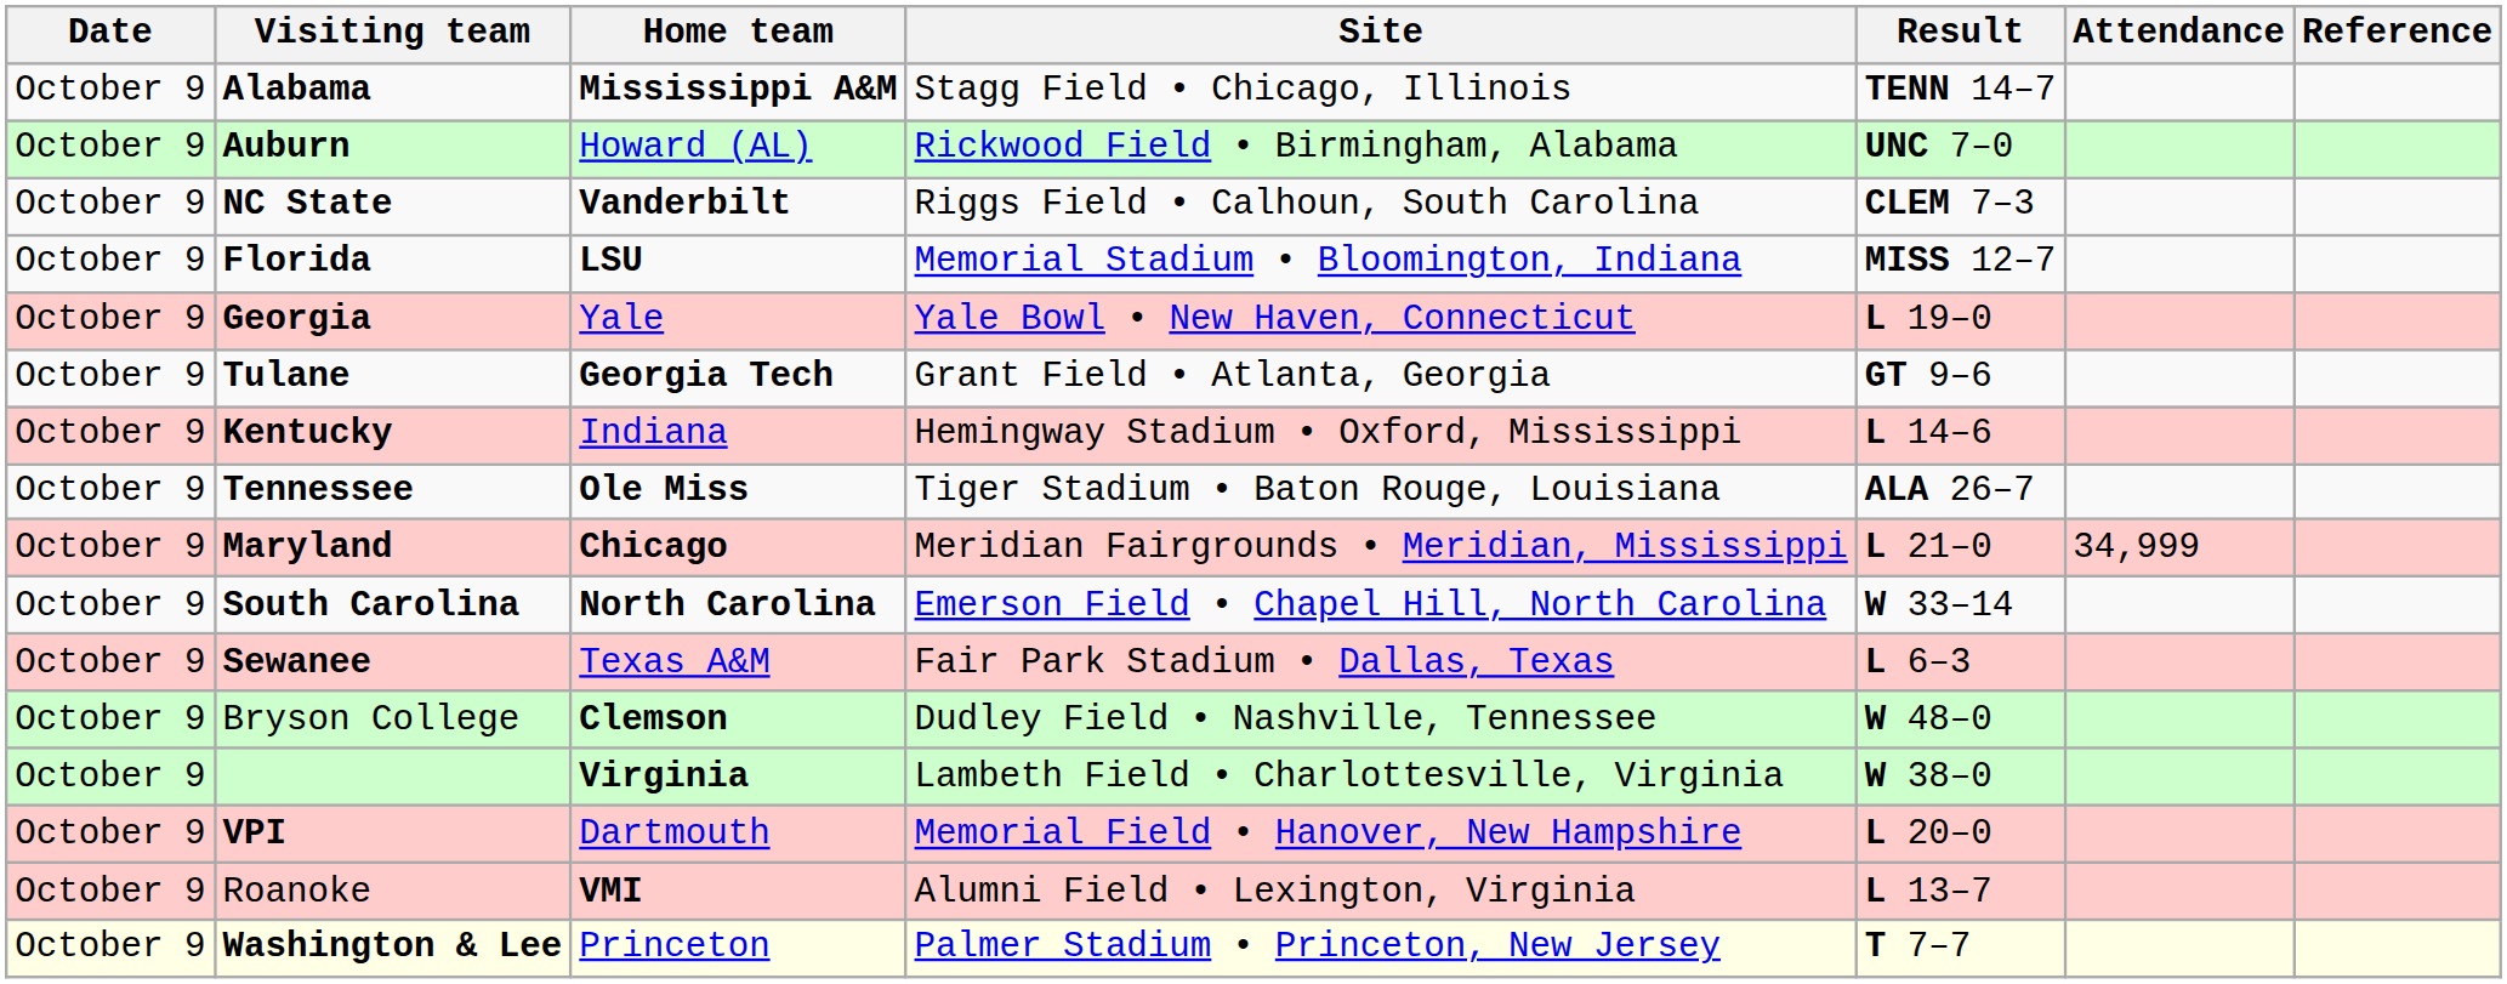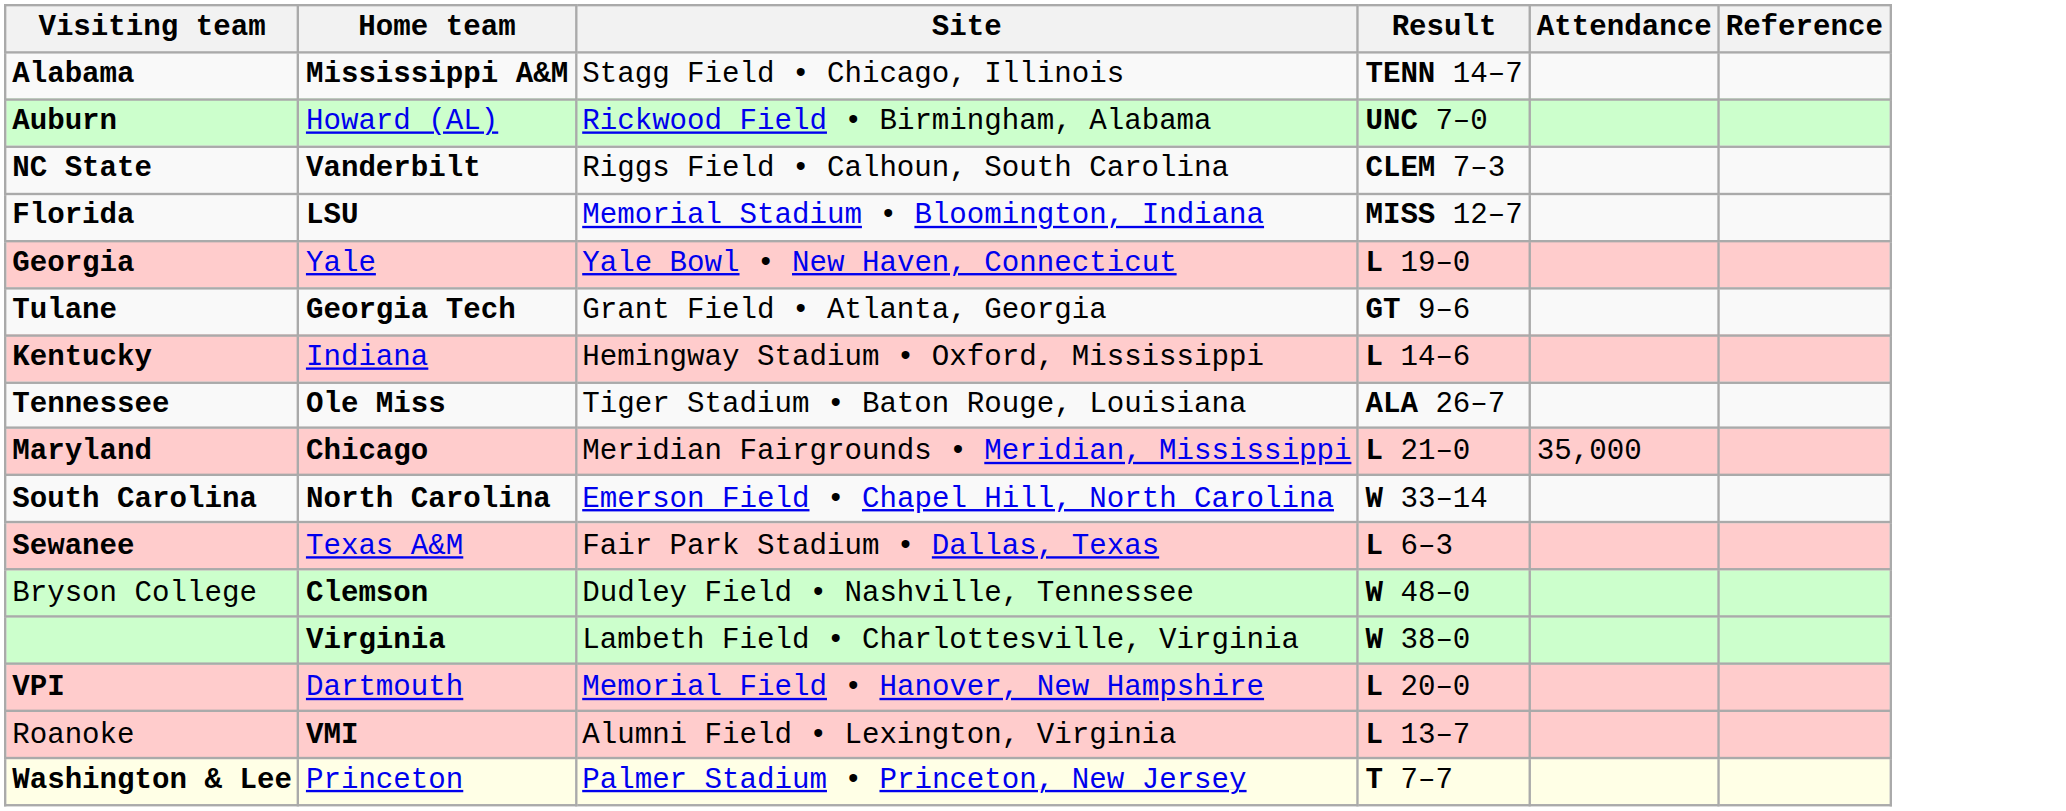 <table class="wikitable" style="font-size:95%;">
 <tr>
-<th>Date</th>
 <th>Visiting team</th>
 <th>Home team</th>
 <th>Site</th>
 <th>Result</th>
 <th>Attendance</th>
 <th class="unsortable">Reference</th>
 </tr>
 <tr bgcolor=>
-<td>October 9</td>
 <td><strong>Alabama</strong></td>
 <td><strong>Mississippi A&M</strong></td>
 <td>Stagg Field • Chicago, Illinois</td>
 <td><strong>TENN</strong> 14–7</td>
 <td></td>
 <td></td>
 </tr>
 <tr bgcolor=ccffcc>
-<td>October 9</td>
 <td><strong>Auburn</strong></td>
 <td><a href='#'>Howard (AL)</a></td>
 <td><a href='#'>Rickwood Field</a> • Birmingham, Alabama</td>
 <td><strong>UNC</strong> 7–0</td>
 <td></td>
 <td></td>
 </tr>
 <tr bgcolor=>
-<td>October 9</td>
 <td><strong>NC State</strong></td>
 <td><strong>Vanderbilt</strong></td>
 <td>Riggs Field • Calhoun, South Carolina</td>
 <td><strong>CLEM</strong> 7–3</td>
 <td></td>
 <td></td>
 </tr>
 <tr bgcolor=>
-<td>October 9</td>
 <td><strong>Florida</strong></td>
 <td><strong>LSU</strong></td>
 <td><a href='#'>Memorial Stadium</a> • <a href='#'>Bloomington, Indiana</a></td>
 <td><strong>MISS</strong> 12–7</td>
 <td></td>
 <td></td>
 </tr>
 <tr bgcolor=ffcccc>
-<td>October 9</td>
 <td><strong>Georgia</strong></td>
 <td><a href='#'>Yale</a></td>
 <td><a href='#'>Yale Bowl</a> • <a href='#'>New Haven, Connecticut</a></td>
 <td><strong>L</strong> 19–0</td>
 <td></td>
 <td></td>
 </tr>
 <tr bgcolor=>
-<td>October 9</td>
 <td><strong>Tulane</strong></td>
 <td><strong>Georgia Tech</strong></td>
 <td>Grant Field • Atlanta, Georgia</td>
 <td><strong>GT</strong> 9–6</td>
 <td></td>
 <td></td>
 </tr>
 <tr bgcolor=ffcccc>
-<td>October 9</td>
 <td><strong>Kentucky</strong></td>
 <td><a href='#'>Indiana</a></td>
 <td>Hemingway Stadium • Oxford, Mississippi</td>
 <td><strong>L</strong> 14–6</td>
 <td></td>
 <td></td>
 </tr>
 <tr bgcolor=>
-<td>October 9</td>
 <td><strong>Tennessee</strong></td>
 <td><strong>Ole Miss</strong></td>
 <td>Tiger Stadium • Baton Rouge, Louisiana</td>
 <td><strong>ALA</strong> 26–7</td>
 <td></td>
 <td></td>
 </tr>
 <tr bgcolor=ffcccc>
-<td>October 9</td>
 <td><strong>Maryland</strong></td>
 <td><strong>Chicago</strong></td>
 <td>Meridian Fairgrounds • <a href='#'>Meridian, Mississippi</a></td>
 <td><strong>L</strong> 21–0</td>
-<td>34,999</td>
+<td>35,000</td>
 <td></td>
 </tr>
 <tr bgcolor=>
-<td>October 9</td>
 <td><strong>South Carolina</strong></td>
 <td><strong>North Carolina</strong></td>
 <td><a href='#'>Emerson Field</a> • <a href='#'>Chapel Hill, North Carolina</a></td>
 <td><strong>W</strong> 33–14</td>
 <td></td>
 <td></td>
 </tr>
 <tr bgcolor=ffcccc>
-<td>October 9</td>
 <td><strong>Sewanee</strong></td>
 <td><a href='#'>Texas A&M</a></td>
 <td>Fair Park Stadium • <a href='#'>Dallas, Texas</a></td>
 <td><strong>L</strong> 6–3</td>
 <td></td>
 <td></td>
 </tr>
 <tr bgcolor=ccffcc>
-<td>October 9</td>
 <td>Bryson College</td>
 <td><strong>Clemson</strong></td>
 <td>Dudley Field • Nashville, Tennessee</td>
 <td><strong>W</strong> 48–0</td>
 <td></td>
 <td></td>
 </tr>
 <tr bgcolor=ccffcc>
-<td>October 9</td>
 <td></td>
 <td><strong>Virginia</strong></td>
 <td>Lambeth Field • Charlottesville, Virginia</td>
 <td><strong>W</strong> 38–0</td>
 <td></td>
 <td></td>
 </tr>
 <tr bgcolor=ffcccc>
-<td>October 9</td>
 <td><strong>VPI</strong></td>
 <td><a href='#'>Dartmouth</a></td>
 <td><a href='#'>Memorial Field</a> • <a href='#'>Hanover, New Hampshire</a></td>
 <td><strong>L</strong> 20–0</td>
 <td></td>
 <td></td>
 </tr>
 <tr bgcolor=ffcccc>
-<td>October 9</td>
 <td>Roanoke</td>
 <td><strong>VMI</strong></td>
 <td>Alumni Field • Lexington, Virginia</td>
 <td><strong>L</strong> 13–7</td>
 <td></td>
 <td></td>
 </tr>
 <tr bgcolor=ffffe6>
-<td>October 9</td>
 <td><strong>Washington & Lee</strong></td>
 <td><a href='#'>Princeton</a></td>
 <td><a href='#'>Palmer Stadium</a> • <a href='#'>Princeton, New Jersey</a></td>
 <td><strong>T</strong> 7–7</td>
 <td></td>
 <td></td>
 </tr>
 </table>
